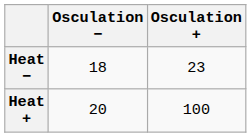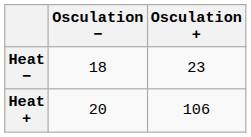 <table class="wikitable" style="margin:0 0 10px 1em;  text-align:center; width:9em;">
 <tr>
 <th></th>
 <th>Osculation −</th>
 <th>Osculation +</th>
 </tr>
 <tr>
 <th>Heat −</th>
 <td>18</td>
 <td>23</td>
 </tr>
 <tr>
 <th>Heat +</th>
 <td>20</td>
-<td>100</td>
+<td>106</td>
 </tr>
 </table>
